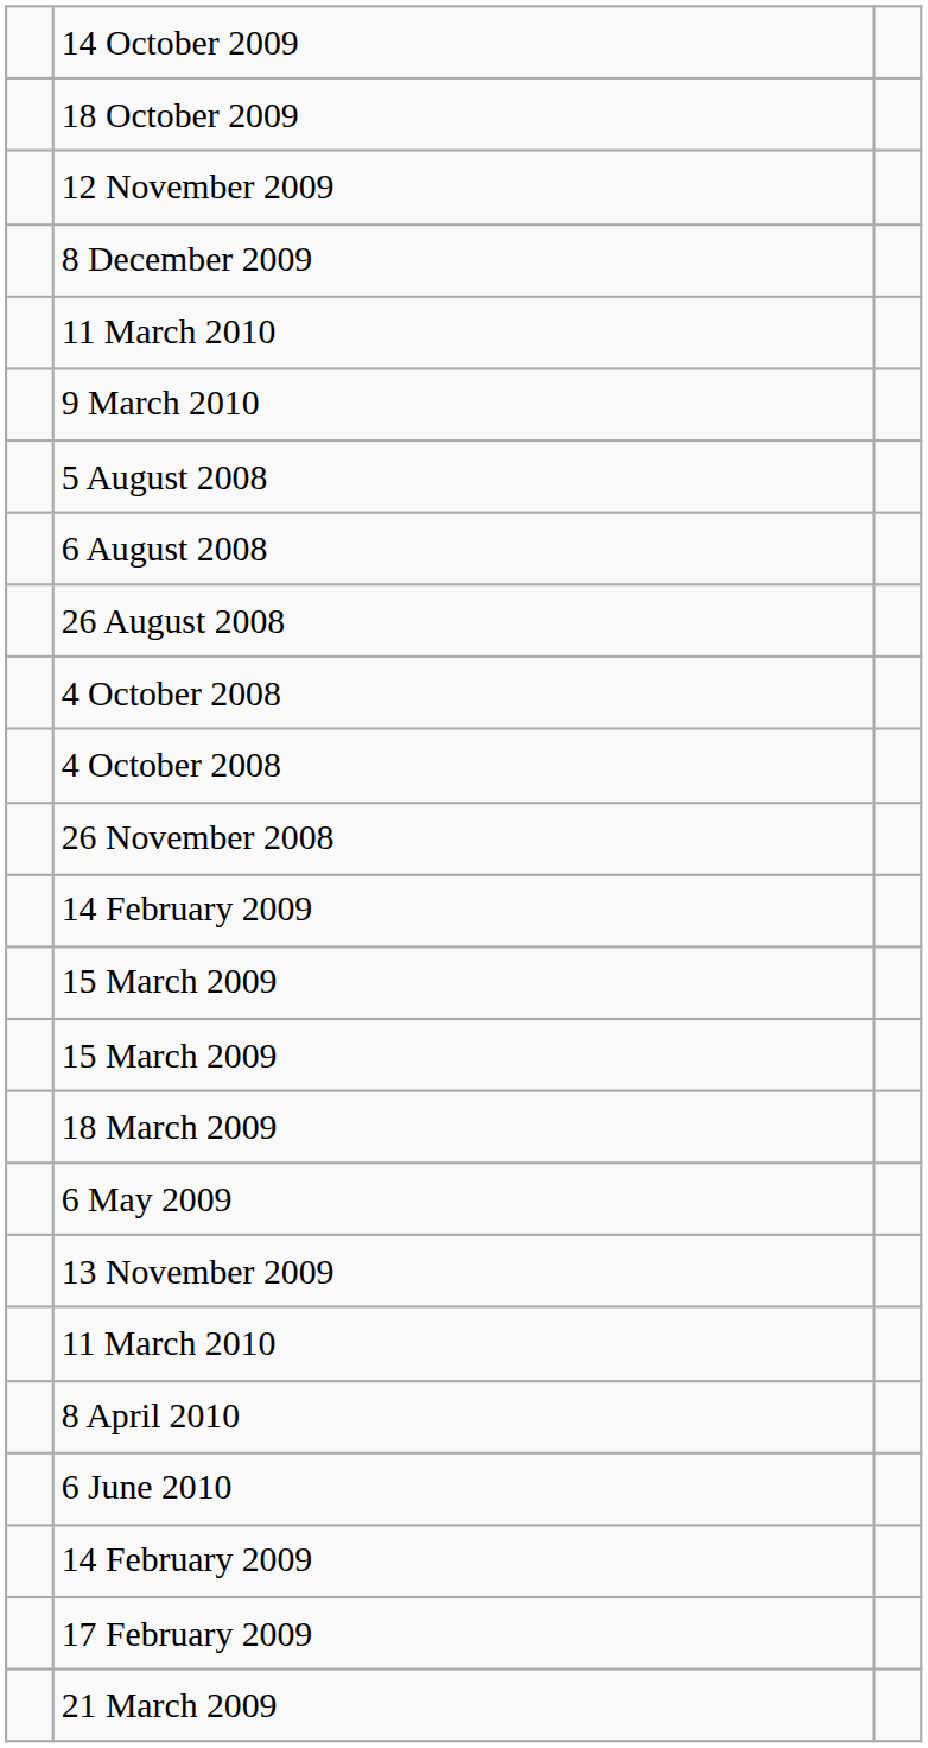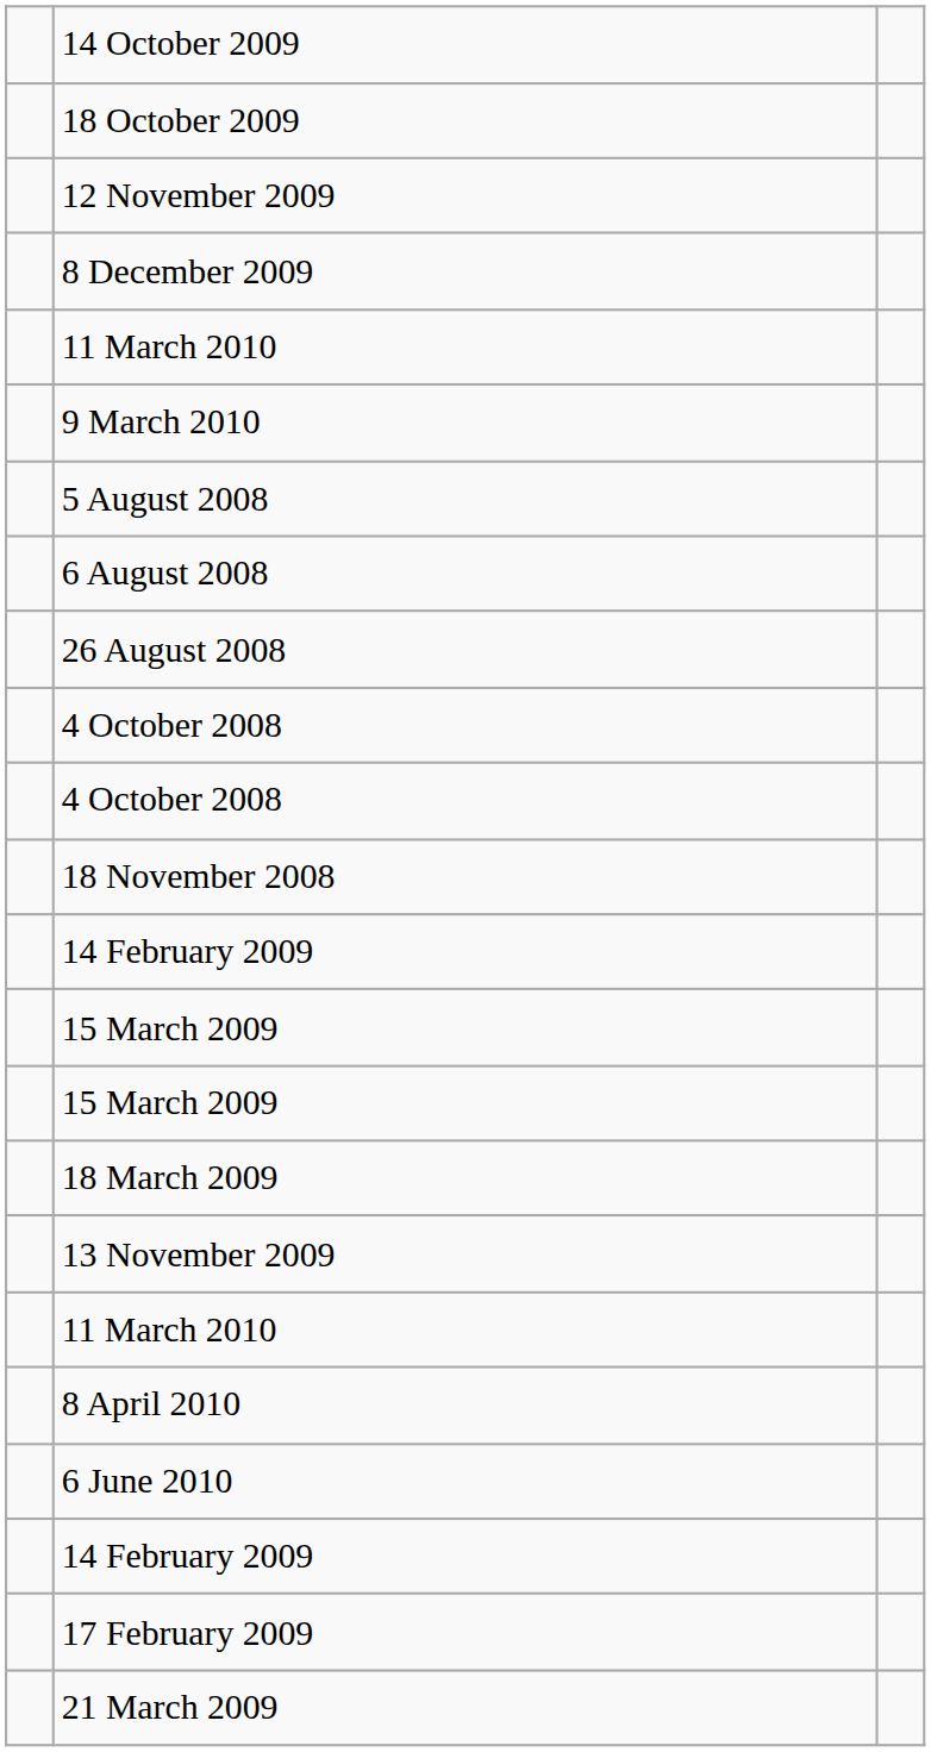 <table class="wikitable" style="font-size: 89%; float: left; width: 26em; margin-right: 1em; height: 700px">
 <tr>
 <td></td>
 <td>14 October 2009</td>
 <td></td>
 </tr>
 <tr>
 <td></td>
 <td>18 October 2009</td>
 <td></td>
 </tr>
 <tr>
 <td></td>
 <td>12 November 2009</td>
 <td></td>
 </tr>
 <tr>
 <td></td>
 <td>8 December 2009</td>
 <td></td>
 </tr>
 <tr>
 <td></td>
 <td>11 March 2010</td>
 <td></td>
 </tr>
 <tr>
 <td></td>
 <td>9 March 2010</td>
 <td></td>
 </tr>
 <tr>
 <td></td>
 <td>5 August 2008</td>
 <td></td>
 </tr>
 <tr>
 <td></td>
 <td>6 August 2008</td>
 <td></td>
 </tr>
 <tr>
 <td></td>
 <td>26 August 2008</td>
 <td></td>
 </tr>
 <tr>
 <td></td>
 <td>4 October 2008</td>
 <td></td>
 </tr>
 <tr>
 <td></td>
 <td>4 October 2008</td>
 <td></td>
 </tr>
 <tr>
 <td></td>
-<td>26 November 2008</td>
+<td>18 November 2008</td>
 <td></td>
 </tr>
 <tr>
 <td></td>
 <td>14 February 2009</td>
 <td></td>
 </tr>
 <tr>
 <td></td>
 <td>15 March 2009</td>
 <td></td>
 </tr>
 <tr>
 <td></td>
 <td>15 March 2009</td>
 <td></td>
 </tr>
 <tr>
 <td></td>
 <td>18 March 2009</td>
-<td></td>
-</tr>
-<tr>
-<td></td>
-<td>6 May 2009</td>
 <td></td>
 </tr>
 <tr>
 <td></td>
 <td>13 November 2009</td>
 <td></td>
 </tr>
 <tr>
 <td></td>
 <td>11 March 2010</td>
 <td></td>
 </tr>
 <tr>
 <td></td>
 <td>8 April 2010</td>
 <td></td>
 </tr>
 <tr>
 <td></td>
 <td>6 June 2010</td>
 <td></td>
 </tr>
 <tr>
 <td></td>
 <td>14 February 2009</td>
 <td></td>
 </tr>
 <tr>
 <td></td>
 <td>17 February 2009</td>
 <td></td>
 </tr>
 <tr>
 <td></td>
 <td>21 March 2009</td>
 <td></td>
 </tr>
 </table>
